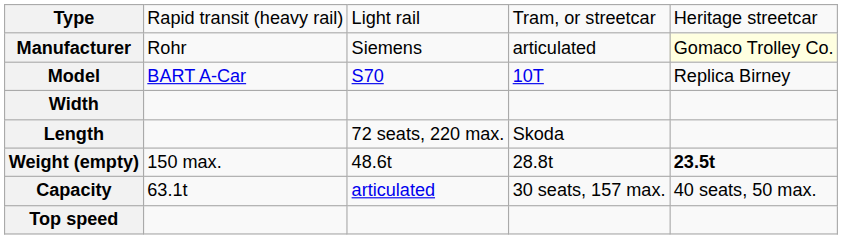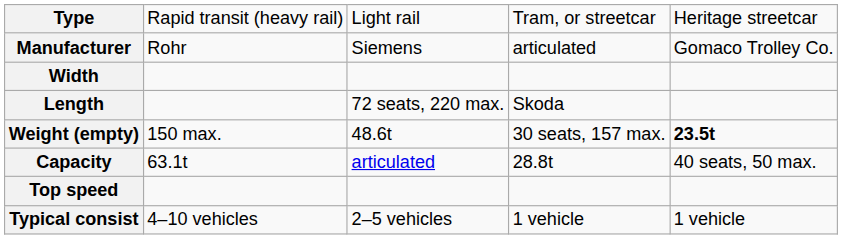 <table class="wikitable">
 <tr>
 <th>Type</th>
 <td>Rapid transit (heavy rail)</td>
 <td>Light rail</td>
 <td>Tram, or streetcar</td>
 <td>Heritage streetcar</td>
 </tr>
 <tr>
 <th>Manufacturer</th>
 <td>Rohr</td>
 <td>Siemens</td>
 <td> articulated</td>
-<td style="background: lightyellow;">Gomaco Trolley Co.</td>
-</tr>
-<tr>
-<th>Model</th>
-<td><a href='#'>BART A-Car</a></td>
-<td><a href='#'>S70</a></td>
-<td><a href='#'>10T</a></td>
-<td>Replica Birney</td>
+<td>Gomaco Trolley Co.</td>
 </tr>
 <tr>
 <th>Width</th>
 <td></td>
 <td></td>
 <td></td>
 <td></td>
 </tr>
 <tr>
 <th>Length</th>
 <td></td>
 <td>72 seats, 220 max.</td>
 <td>Skoda</td>
 <td></td>
 </tr>
 <tr>
 <th>Weight (empty)</th>
 <td>150 max.</td>
 <td>48.6t</td>
-<td>28.8t</td>
+<td>30 seats, 157 max.</td>
 <td><strong>23.5t</strong></td>
 </tr>
 <tr>
 <th>Capacity</th>
 <td>63.1t</td>
 <td> <a href='#'>articulated</a></td>
-<td>30 seats, 157 max.</td>
+<td>28.8t</td>
 <td>40 seats, 50 max.</td>
 </tr>
 <tr>
 <th>Top speed</th>
 <td></td>
 <td></td>
 <td></td>
 <td></td>
 </tr>
+<tr>
+<th>Typical consist</th>
+<td>4–10 vehicles</td>
+<td>2–5 vehicles</td>
+<td>1 vehicle</td>
+<td>1 vehicle</td>
+</tr>
 </table>
